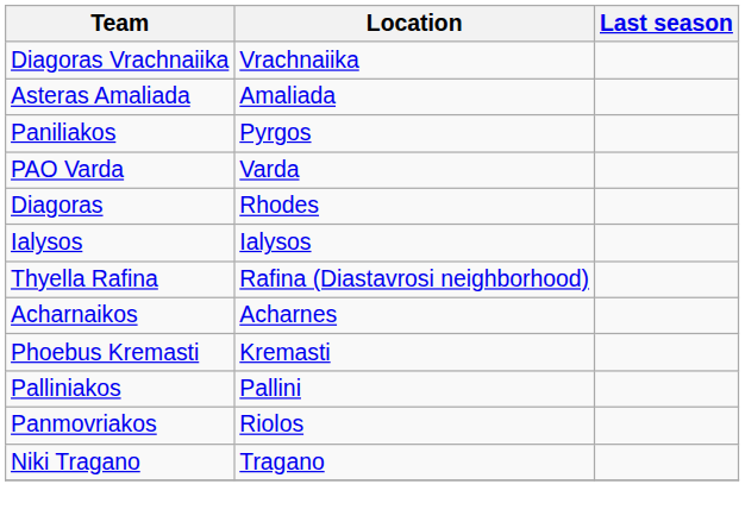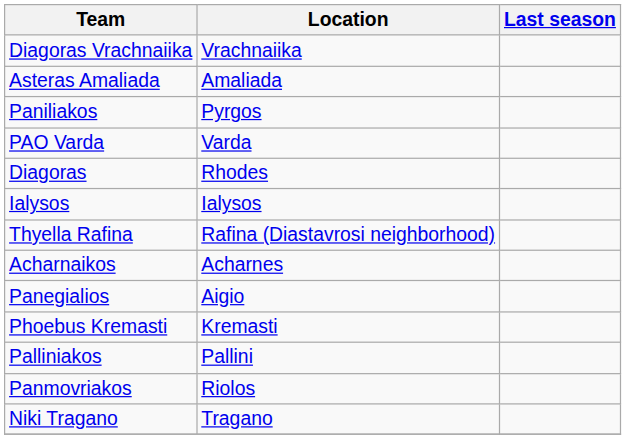 <table class="wikitable sortable">
 <tr>
 <th>Team</th>
 <th>Location</th>
 <th><a href='#'>Last season</a></th>
 </tr>
 <tr>
 <td><a href='#'>Diagoras Vrachnaiika</a></td>
 <td><a href='#'>Vrachnaiika</a></td>
 <td></td>
 </tr>
 <tr>
 <td><a href='#'>Asteras Amaliada</a></td>
 <td><a href='#'>Amaliada</a></td>
 <td></td>
 </tr>
 <tr>
 <td><a href='#'>Paniliakos</a></td>
 <td><a href='#'>Pyrgos</a></td>
 <td></td>
 </tr>
 <tr>
 <td><a href='#'>PAO Varda</a></td>
 <td><a href='#'>Varda</a></td>
 <td></td>
 </tr>
 <tr>
 <td><a href='#'>Diagoras</a></td>
 <td><a href='#'>Rhodes</a></td>
 <td></td>
 </tr>
 <tr>
 <td><a href='#'>Ialysos</a></td>
 <td><a href='#'>Ialysos</a></td>
 <td></td>
 </tr>
 <tr>
 <td><a href='#'>Thyella Rafina</a></td>
 <td><a href='#'>Rafina (Diastavrosi neighborhood)</a></td>
 <td></td>
 </tr>
 <tr>
 <td><a href='#'>Acharnaikos</a></td>
 <td><a href='#'>Acharnes</a></td>
 <td></td>
 </tr>
 <tr>
+<td><a href='#'>Panegialios</a></td>
+<td><a href='#'>Aigio</a></td>
+<td></td>
+</tr>
+<tr>
 <td><a href='#'>Phoebus Kremasti</a></td>
 <td><a href='#'>Kremasti</a></td>
 <td></td>
 </tr>
 <tr>
 <td><a href='#'>Palliniakos</a></td>
 <td><a href='#'>Pallini</a></td>
 <td></td>
 </tr>
 <tr>
 <td><a href='#'>Panmovriakos</a></td>
 <td><a href='#'>Riolos</a></td>
 <td></td>
 </tr>
 <tr>
 <td><a href='#'>Niki Tragano</a></td>
 <td><a href='#'>Tragano</a></td>
 <td></td>
 </tr>
 <tr>
 </tr>
 </table>
